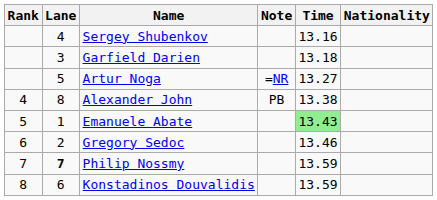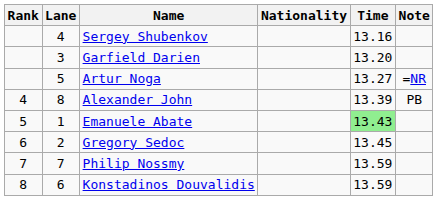 <table class="wikitable sortable" style="text-align:center">
 <tr>
 <th>Rank</th>
 <th>Lane</th>
 <th>Name</th>
+<th>Nationality</th>
+<th>Time</th>
 <th>Note</th>
-<th>Time</th>
-<th>Nationality</th>
 </tr>
 <tr>
 <td></td>
 <td>4</td>
 <td align="left"><a href='#'>Sergey Shubenkov</a></td>
+<td align=left></td>
+<td>13.16</td>
 <td></td>
-<td>13.16</td>
-<td align=left></td>
 </tr>
 <tr>
 <td></td>
 <td>3</td>
 <td align="left"><a href='#'>Garfield Darien</a></td>
+<td align=left></td>
+<td>13.20</td>
 <td></td>
-<td>13.18</td>
-<td align=left></td>
 </tr>
 <tr>
 <td></td>
 <td>5</td>
 <td align="left"><a href='#'>Artur Noga</a></td>
+<td align=left></td>
+<td>13.27</td>
 <td>=<a href='#'>NR</a></td>
-<td>13.27</td>
-<td align=left></td>
 </tr>
 <tr>
 <td>4</td>
 <td>8</td>
 <td align="left"><a href='#'>Alexander John</a></td>
+<td align=left></td>
+<td>13.39</td>
 <td>PB</td>
-<td>13.38</td>
-<td align=left></td>
 </tr>
 <tr>
 <td>5</td>
 <td>1</td>
 <td align="left"><a href='#'>Emanuele Abate</a></td>
+<td align=left></td>
+<td style="background: lightgreen;">13.43</td>
 <td></td>
-<td style="background: lightgreen;">13.43</td>
-<td align=left></td>
 </tr>
 <tr>
 <td>6</td>
 <td>2</td>
 <td align="left"><a href='#'>Gregory Sedoc</a></td>
+<td align=left></td>
+<td>13.45</td>
 <td></td>
-<td>13.46</td>
-<td align=left></td>
 </tr>
 <tr>
 <td>7</td>
-<td><strong>7</strong></td>
+<td>7</td>
 <td align="left"><a href='#'>Philip Nossmy</a></td>
+<td align=left></td>
+<td>13.59</td>
 <td></td>
-<td>13.59</td>
-<td align=left></td>
 </tr>
 <tr>
 <td>8</td>
 <td>6</td>
 <td align="left"><a href='#'>Konstadinos Douvalidis</a></td>
+<td align=left></td>
+<td>13.59</td>
 <td></td>
-<td>13.59</td>
-<td align=left></td>
 </tr>
 </table>
